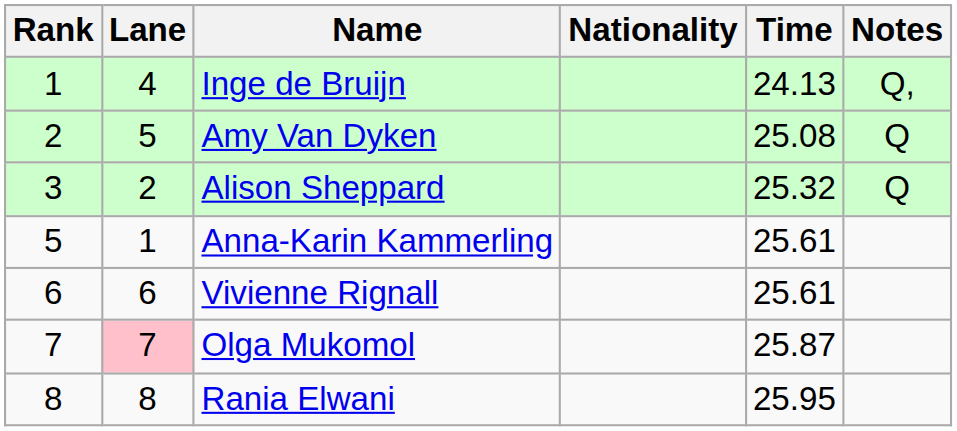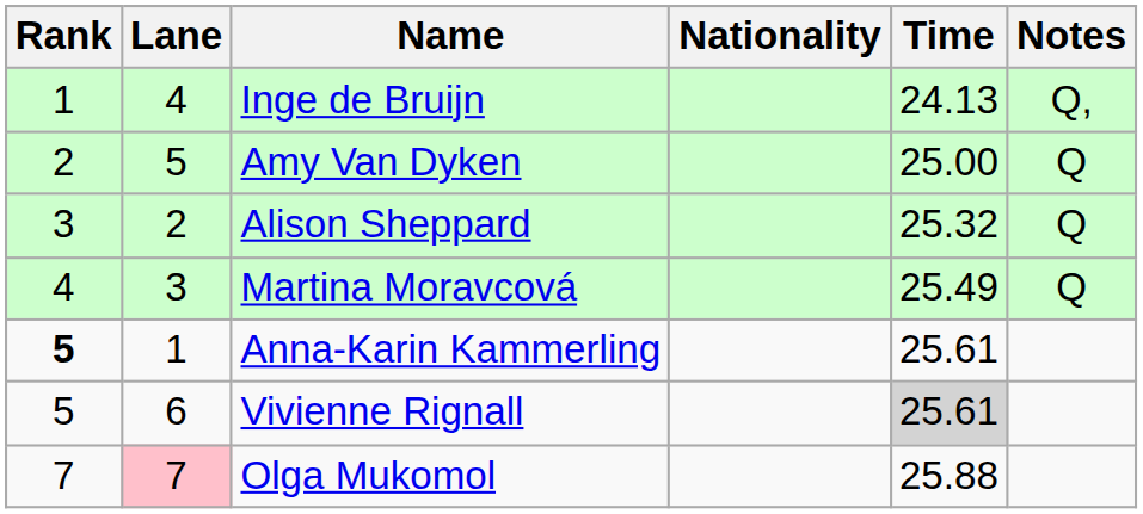 <table class="wikitable sortable" style="text-align:center">
 <tr>
 <th>Rank</th>
 <th>Lane</th>
 <th>Name</th>
 <th>Nationality</th>
 <th>Time</th>
 <th>Notes</th>
 </tr>
 <tr bgcolor=#cfc>
 <td>1</td>
 <td>4</td>
 <td align=left><a href='#'>Inge de Bruijn</a></td>
 <td align=left></td>
 <td>24.13</td>
 <td>Q, </td>
 </tr>
 <tr bgcolor=#cfc>
 <td>2</td>
 <td>5</td>
 <td align=left><a href='#'>Amy Van Dyken</a></td>
 <td align=left></td>
-<td>25.08</td>
+<td>25.00</td>
 <td>Q</td>
 </tr>
 <tr bgcolor=#cfc>
 <td>3</td>
 <td>2</td>
 <td align=left><a href='#'>Alison Sheppard</a></td>
 <td align=left></td>
 <td>25.32</td>
 <td>Q</td>
 </tr>
+<tr bgcolor=#cfc>
+<td>4</td>
+<td>3</td>
+<td align=left><a href='#'>Martina Moravcová</a></td>
+<td align=left></td>
+<td>25.49</td>
+<td>Q</td>
+</tr>
 <tr>
-<td>5</td>
+<td><strong>5</strong></td>
 <td>1</td>
 <td align=left><a href='#'>Anna-Karin Kammerling</a></td>
 <td align=left></td>
 <td>25.61</td>
 <td></td>
 </tr>
 <tr>
-<td>6</td>
+<td>5</td>
 <td>6</td>
 <td align=left><a href='#'>Vivienne Rignall</a></td>
 <td align=left></td>
-<td>25.61</td>
+<td style="background: lightgrey;">25.61</td>
 <td></td>
 </tr>
 <tr>
 <td>7</td>
 <td style="background: pink;">7</td>
 <td align=left><a href='#'>Olga Mukomol</a></td>
 <td align=left></td>
-<td>25.87</td>
-<td></td>
-</tr>
-<tr>
-<td>8</td>
-<td>8</td>
-<td align=left><a href='#'>Rania Elwani</a></td>
-<td align=left></td>
-<td>25.95</td>
+<td>25.88</td>
 <td></td>
 </tr>
 </table>
